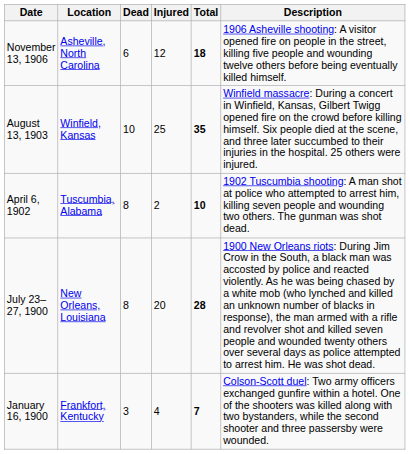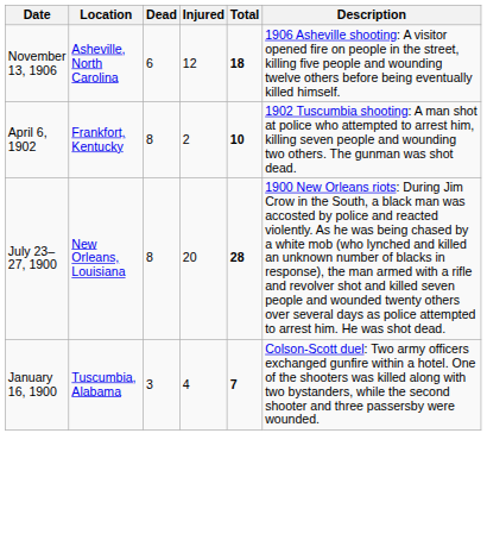 <table class="wikitable sortable">
 <tr>
 <th width=12%>Date</th>
 <th width=16%>Location</th>
 <th width=5%>Dead</th>
 <th width=5%>Injured</th>
 <th width=5%>Total</th>
 <th width=60%>Description</th>
 </tr>
 <tr>
 <td>November 13, 1906</td>
 <td><a href='#'>Asheville, North Carolina</a></td>
 <td>6</td>
 <td>12</td>
 <td><strong>18</strong></td>
 <td><a href='#'>1906 Asheville shooting</a>: A visitor opened fire on people in the street, killing five people and wounding twelve others before being eventually killed himself.</td>
 </tr>
 <tr>
-<td>August 13, 1903</td>
-<td><a href='#'>Winfield, Kansas</a></td>
-<td>10</td>
-<td>25</td>
-<td><strong>35</strong></td>
-<td><a href='#'>Winfield massacre</a>: During a concert in Winfield, Kansas, Gilbert Twigg opened fire on the crowd before killing himself. Six people died at the scene, and three later succumbed to their injuries in the hospital. 25 others were injured.</td>
-</tr>
-<tr>
 <td>April 6, 1902</td>
-<td><a href='#'>Tuscumbia, Alabama</a></td>
+<td><a href='#'>Frankfort, Kentucky</a></td>
 <td>8</td>
 <td>2</td>
 <td><strong>10</strong></td>
 <td><a href='#'>1902 Tuscumbia shooting</a>: A man shot at police who attempted to arrest him, killing seven people and wounding two others. The gunman was shot dead.</td>
 </tr>
 <tr>
 <td>July 23–27, 1900</td>
 <td><a href='#'>New Orleans, Louisiana</a></td>
 <td>8</td>
 <td>20</td>
 <td><strong>28</strong></td>
 <td><a href='#'>1900 New Orleans riots</a>: During Jim Crow in the South, a black man was accosted by police and reacted violently. As he was being chased by a white mob (who lynched and killed an unknown number of blacks in response), the man armed with a rifle and revolver shot and killed seven people and wounded twenty others over several days as police attempted to arrest him. He was shot dead.</td>
 </tr>
 <tr>
 <td>January 16, 1900</td>
-<td><a href='#'>Frankfort, Kentucky</a></td>
+<td><a href='#'>Tuscumbia, Alabama</a></td>
 <td>3</td>
 <td>4</td>
 <td><strong>7</strong></td>
 <td><a href='#'>Colson-Scott duel</a>: Two army officers exchanged gunfire within a hotel. One of the shooters was killed along with two bystanders, while the second shooter and three passersby were wounded.</td>
 </tr>
 </table>
